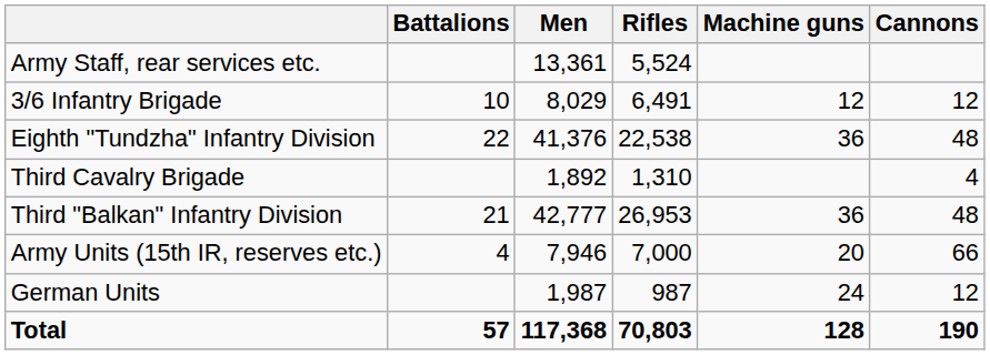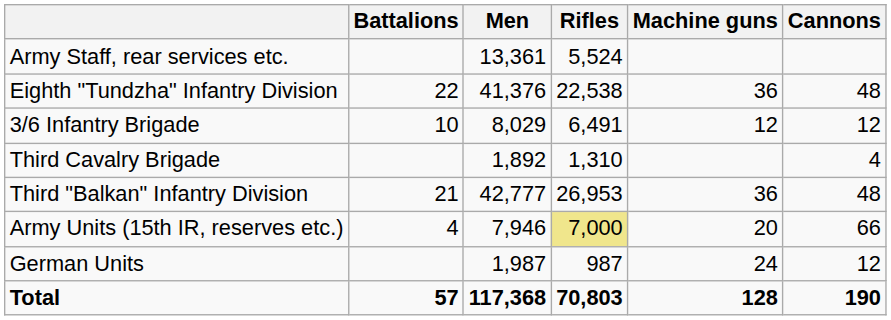 <table class="wikitable">
 <tr>
 <th></th>
 <th>Battalions</th>
 <th>Men</th>
 <th>Rifles</th>
 <th>Machine guns</th>
 <th>Cannons</th>
 </tr>
 <tr>
 <td>Army Staff, rear services etc.</td>
 <td></td>
 <td align="right">13,361</td>
 <td align="right">5,524</td>
 <td></td>
 <td></td>
 </tr>
 <tr>
+<td>Eighth "Tundzha" Infantry Division</td>
+<td align="right">22</td>
+<td align="right">41,376</td>
+<td align="right">22,538</td>
+<td align="right">36</td>
+<td align="right">48</td>
+</tr>
+<tr>
 <td>3/6 Infantry Brigade</td>
 <td align="right">10</td>
 <td align="right">8,029</td>
 <td align="right">6,491</td>
 <td align="right">12</td>
 <td align="right">12</td>
-</tr>
-<tr>
-<td>Eighth "Tundzha" Infantry Division</td>
-<td align="right">22</td>
-<td align="right">41,376</td>
-<td align="right">22,538</td>
-<td align="right">36</td>
-<td align="right">48</td>
 </tr>
 <tr>
 <td>Third Cavalry Brigade</td>
 <td></td>
 <td align="right">1,892</td>
 <td align="right">1,310</td>
 <td align="right"></td>
 <td align="right">4</td>
 </tr>
 <tr>
 <td>Third "Balkan" Infantry Division</td>
 <td align="right">21</td>
 <td align="right">42,777</td>
 <td align="right">26,953</td>
 <td align="right">36</td>
 <td align="right">48</td>
 </tr>
 <tr>
 <td>Army Units (15th IR, reserves etc.)</td>
 <td align="right">4</td>
 <td align="right">7,946</td>
-<td align="right">7,000</td>
+<td align="right" style="background: khaki;">7,000</td>
 <td align="right">20</td>
 <td align="right">66</td>
 </tr>
 <tr>
 <td>German Units</td>
 <td align="right"></td>
 <td align="right">1,987</td>
 <td align="right">987</td>
 <td align="right">24</td>
 <td align="right">12</td>
 </tr>
 <tr>
 <td><strong>Total</strong></td>
 <td align="right"><strong>57</strong></td>
 <td align="right"><strong>117,368</strong></td>
 <td align="right"><strong>70,803</strong></td>
 <td align="right"><strong>128</strong></td>
 <td align="right"><strong>190</strong></td>
 </tr>
 </table>
